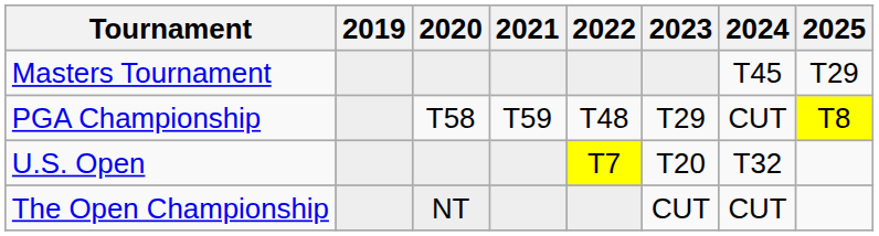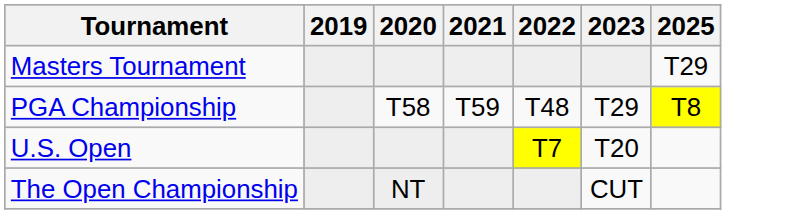 <table class="wikitable" style="font-size:95%;text-align:center;">
 <tr>
 <th>Tournament</th>
 <th>2019</th>
 <th>2020</th>
 <th>2021</th>
 <th>2022</th>
 <th>2023</th>
-<th>2024</th>
 <th>2025</th>
 </tr>
 <tr>
 <td align=left><a href='#'>Masters Tournament</a></td>
 <td style="background:#eeeeee;"></td>
 <td style="background:#eeeeee;"></td>
 <td style="background:#eeeeee;"></td>
 <td style="background:#eeeeee;"></td>
 <td style="background:#eeeeee;"></td>
-<td>T45</td>
 <td>T29</td>
 </tr>
 <tr>
 <td align=left><a href='#'>PGA Championship</a></td>
 <td style="background:#eeeeee;"></td>
 <td>T58</td>
 <td>T59</td>
 <td>T48</td>
 <td>T29</td>
-<td>CUT</td>
 <td style="background:yellow;">T8</td>
 </tr>
 <tr>
 <td align=left><a href='#'>U.S. Open</a></td>
 <td style="background:#eeeeee;"></td>
 <td style="background:#eeeeee;"></td>
 <td style="background:#eeeeee;"></td>
 <td style="background:yellow;">T7</td>
 <td>T20</td>
-<td>T32</td>
 <td></td>
 </tr>
 <tr>
 <td align=left><a href='#'>The Open Championship</a></td>
 <td style="background:#eeeeee;"></td>
 <td style="background:#eeeeee;">NT</td>
 <td style="background:#eeeeee;"></td>
 <td style="background:#eeeeee;"></td>
 <td>CUT</td>
-<td>CUT</td>
 <td></td>
 </tr>
 </table>
